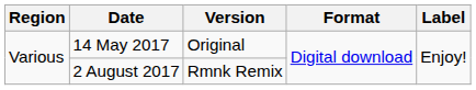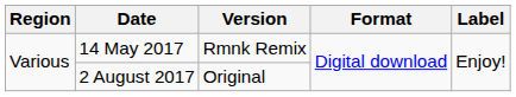 <table class=wikitable>
 <tr>
 <th>Region</th>
 <th>Date</th>
 <th>Version</th>
 <th>Format</th>
 <th>Label</th>
 </tr>
 <tr>
 <td rowspan="2">Various</td>
 <td>14 May 2017</td>
-<td>Original</td>
+<td>Rmnk Remix</td>
 <td rowspan="2"><a href='#'>Digital download</a></td>
 <td rowspan="2">Enjoy!</td>
 </tr>
 <tr>
 <td>2 August 2017</td>
-<td>Rmnk Remix</td>
+<td>Original</td>
 </tr>
 </table>
